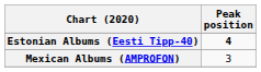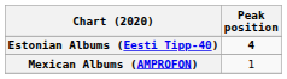 <table class="wikitable sortable plainrowheaders" style="text-align:center">
 <tr>
 <th scope="col">Chart (2020)</th>
 <th scope="col">Peak<br>position</th>
 </tr>
 <tr>
 </tr>
 <tr>
 </tr>
 <tr>
 </tr>
 <tr>
 </tr>
 <tr>
 </tr>
 <tr>
 </tr>
 <tr>
 </tr>
 <tr>
 </tr>
 <tr>
 <th scope="row">Estonian Albums (<a href='#'>Eesti Tipp-40</a>)</th>
 <td><strong>4</strong></td>
 </tr>
 <tr>
 </tr>
 <tr>
 </tr>
 <tr>
 </tr>
 <tr>
 </tr>
 <tr>
 </tr>
 <tr>
 </tr>
 <tr>
 <th scope="row">Mexican Albums (<a href='#'>AMPROFON</a>)</th>
-<td>3</td>
+<td>1</td>
 </tr>
 <tr>
 </tr>
 <tr>
 </tr>
 <tr>
 </tr>
 <tr>
 </tr>
 <tr>
 </tr>
 <tr>
 </tr>
 <tr>
 </tr>
 <tr>
 </tr>
 <tr>
 </tr>
 <tr>
 </tr>
 </table>
